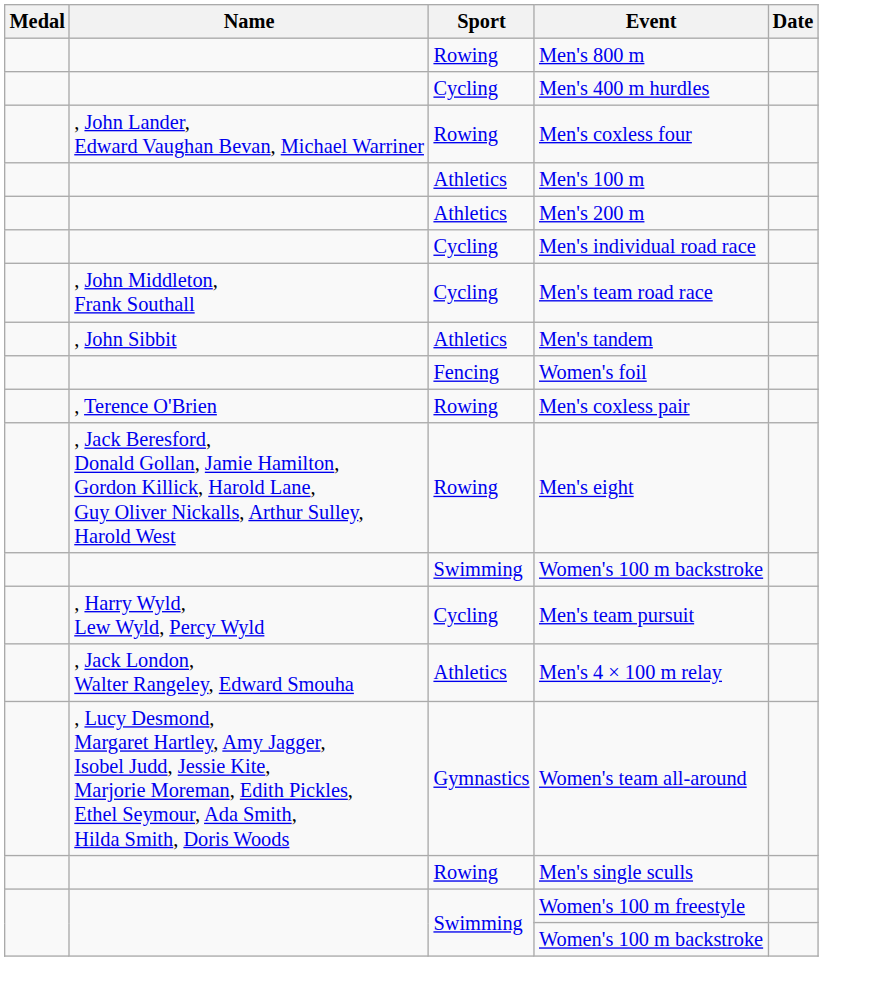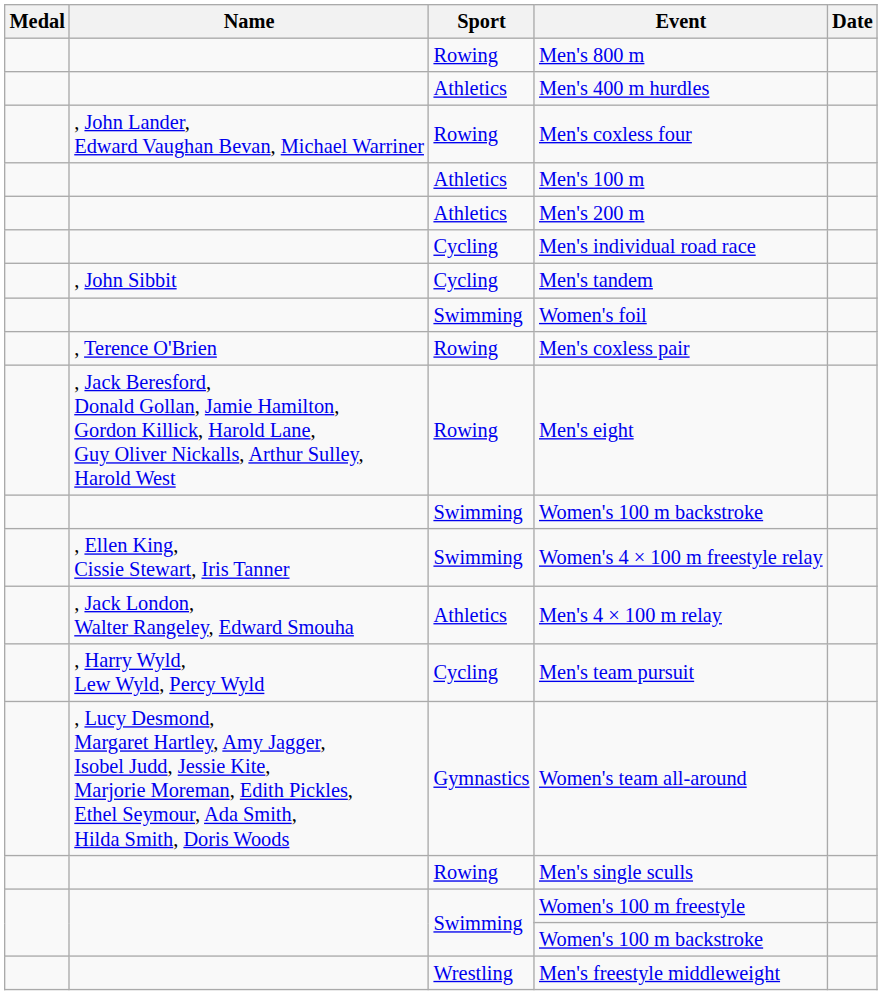 <table class="wikitable sortable" style="font-size:95%">
 <tr>
 <th>Medal</th>
 <th>Name</th>
 <th>Sport</th>
 <th>Event</th>
 <th>Date</th>
 </tr>
 <tr>
 <td></td>
 <td></td>
 <td><a href='#'>Rowing</a></td>
 <td><a href='#'>Men's 800 m</a></td>
 <td></td>
 </tr>
 <tr>
 <td></td>
 <td></td>
-<td><a href='#'>Cycling</a></td>
+<td><a href='#'>Athletics</a></td>
 <td><a href='#'>Men's 400 m hurdles</a></td>
 <td></td>
 </tr>
 <tr>
 <td></td>
 <td>, <a href='#'>John Lander</a>,<br><a href='#'>Edward Vaughan Bevan</a>, <a href='#'>Michael Warriner</a></td>
 <td><a href='#'>Rowing</a></td>
 <td><a href='#'>Men's coxless four</a></td>
 <td></td>
 </tr>
 <tr>
 <td></td>
 <td></td>
 <td><a href='#'>Athletics</a></td>
 <td><a href='#'>Men's 100 m</a></td>
 <td></td>
 </tr>
 <tr>
 <td></td>
 <td></td>
 <td><a href='#'>Athletics</a></td>
 <td><a href='#'>Men's 200 m</a></td>
 <td></td>
 </tr>
 <tr>
 <td></td>
 <td></td>
 <td><a href='#'>Cycling</a></td>
 <td><a href='#'>Men's individual road race</a></td>
 <td></td>
 </tr>
 <tr>
 <td></td>
-<td>, <a href='#'>John Middleton</a>,<br><a href='#'>Frank Southall</a></td>
+<td>, <a href='#'>John Sibbit</a></td>
 <td><a href='#'>Cycling</a></td>
-<td><a href='#'>Men's team road race</a></td>
-<td></td>
-</tr>
-<tr>
-<td></td>
-<td>, <a href='#'>John Sibbit</a></td>
-<td><a href='#'>Athletics</a></td>
 <td><a href='#'>Men's tandem</a></td>
 <td></td>
 </tr>
 <tr>
 <td></td>
 <td></td>
-<td><a href='#'>Fencing</a></td>
+<td><a href='#'>Swimming</a></td>
 <td><a href='#'>Women's foil</a></td>
 <td></td>
 </tr>
 <tr>
 <td></td>
 <td>, <a href='#'>Terence O'Brien</a></td>
 <td><a href='#'>Rowing</a></td>
 <td><a href='#'>Men's coxless pair</a></td>
 <td></td>
 </tr>
 <tr>
 <td></td>
 <td>, <a href='#'>Jack Beresford</a>,<br><a href='#'>Donald Gollan</a>, <a href='#'>Jamie Hamilton</a>,<br><a href='#'>Gordon Killick</a>, <a href='#'>Harold Lane</a>,<br><a href='#'>Guy Oliver Nickalls</a>, <a href='#'>Arthur Sulley</a>,<br><a href='#'>Harold West</a></td>
 <td><a href='#'>Rowing</a></td>
 <td><a href='#'>Men's eight</a></td>
 <td></td>
 </tr>
 <tr>
 <td></td>
 <td></td>
 <td><a href='#'>Swimming</a></td>
 <td><a href='#'>Women's 100 m backstroke</a></td>
 <td></td>
 </tr>
 <tr>
 <td></td>
-<td>, <a href='#'>Harry Wyld</a>,<br><a href='#'>Lew Wyld</a>, <a href='#'>Percy Wyld</a></td>
-<td><a href='#'>Cycling</a></td>
-<td><a href='#'>Men's team pursuit</a></td>
+<td>, <a href='#'>Ellen King</a>,<br><a href='#'>Cissie Stewart</a>, <a href='#'>Iris Tanner</a></td>
+<td><a href='#'>Swimming</a></td>
+<td><a href='#'>Women's 4 × 100 m freestyle relay</a></td>
 <td></td>
 </tr>
 <tr>
 <td></td>
 <td>, <a href='#'>Jack London</a>,<br><a href='#'>Walter Rangeley</a>, <a href='#'>Edward Smouha</a></td>
 <td><a href='#'>Athletics</a></td>
 <td><a href='#'>Men's 4 × 100 m relay</a></td>
+<td></td>
+</tr>
+<tr>
+<td></td>
+<td>, <a href='#'>Harry Wyld</a>,<br><a href='#'>Lew Wyld</a>, <a href='#'>Percy Wyld</a></td>
+<td><a href='#'>Cycling</a></td>
+<td><a href='#'>Men's team pursuit</a></td>
 <td></td>
 </tr>
 <tr>
 <td></td>
 <td>, <a href='#'>Lucy Desmond</a>,<br><a href='#'>Margaret Hartley</a>, <a href='#'>Amy Jagger</a>,<br><a href='#'>Isobel Judd</a>, <a href='#'>Jessie Kite</a>,<br><a href='#'>Marjorie Moreman</a>, <a href='#'>Edith Pickles</a>,<br><a href='#'>Ethel Seymour</a>, <a href='#'>Ada Smith</a>,<br><a href='#'>Hilda Smith</a>, <a href='#'>Doris Woods</a></td>
 <td><a href='#'>Gymnastics</a></td>
 <td><a href='#'>Women's team all-around</a></td>
 <td></td>
 </tr>
 <tr>
 <td></td>
 <td></td>
 <td><a href='#'>Rowing</a></td>
 <td><a href='#'>Men's single sculls</a></td>
 <td></td>
 </tr>
 <tr>
 <td rowspan=2></td>
 <td rowspan=2></td>
 <td rowspan=2><a href='#'>Swimming</a></td>
 <td><a href='#'>Women's 100 m freestyle</a></td>
 <td></td>
 </tr>
 <tr>
 <td><a href='#'>Women's 100 m backstroke</a></td>
 <td></td>
 </tr>
+<tr>
+<td></td>
+<td></td>
+<td><a href='#'>Wrestling</a></td>
+<td><a href='#'>Men's freestyle middleweight</a></td>
+<td></td>
+</tr>
 </table>
